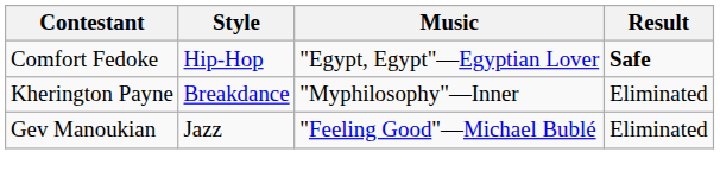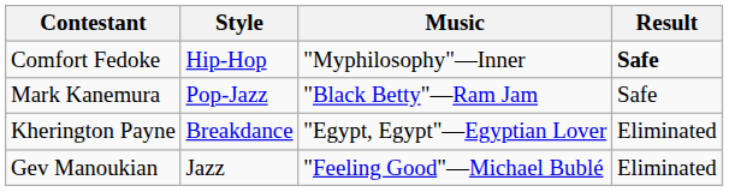 <table class="wikitable">
 <tr>
 <th>Contestant</th>
 <th>Style</th>
 <th>Music</th>
 <th>Result</th>
 </tr>
 <tr>
 <td>Comfort Fedoke</td>
 <td><a href='#'>Hip-Hop</a></td>
-<td>"Egypt, Egypt"—<a href='#'>Egyptian Lover</a></td>
+<td>"Myphilosophy"—Inner</td>
 <td><strong>Safe</strong></td>
+</tr>
+<tr>
+<td>Mark Kanemura</td>
+<td><a href='#'>Pop-Jazz</a></td>
+<td>"<a href='#'>Black Betty</a>"—<a href='#'>Ram Jam</a></td>
+<td>Safe</td>
 </tr>
 <tr>
 <td>Kherington Payne</td>
 <td><a href='#'>Breakdance</a></td>
-<td>"Myphilosophy"—Inner</td>
+<td>"Egypt, Egypt"—<a href='#'>Egyptian Lover</a></td>
 <td>Eliminated</td>
 </tr>
 <tr>
 <td>Gev Manoukian</td>
 <td>Jazz</td>
 <td>"<a href='#'>Feeling Good</a>"—<a href='#'>Michael Bublé</a></td>
 <td>Eliminated</td>
 </tr>
 </table>
